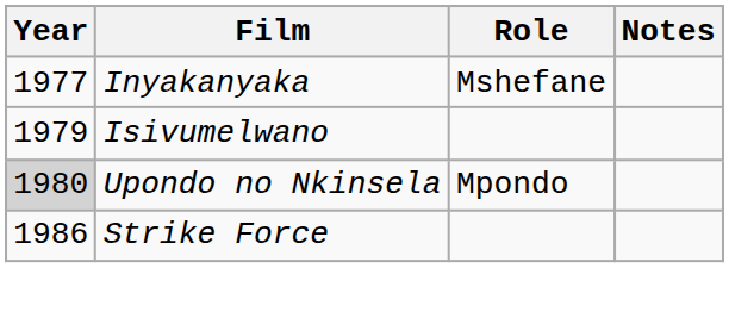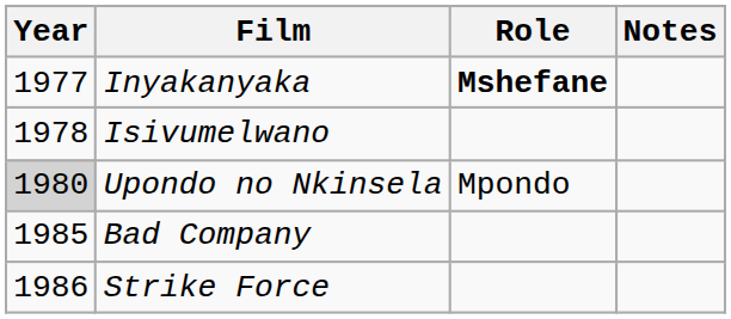 <table class="wikitable">
 <tr>
 <th>Year</th>
 <th>Film</th>
 <th>Role</th>
 <th>Notes</th>
 </tr>
 <tr>
 <td>1977</td>
 <td><em>Inyakanyaka</em></td>
-<td>Mshefane</td>
+<td><strong>Mshefane</strong></td>
 <td></td>
 </tr>
 <tr>
-<td>1979</td>
+<td>1978</td>
 <td><em>Isivumelwano</em></td>
 <td></td>
 <td></td>
 </tr>
 <tr>
 <td style="background: lightgrey;">1980</td>
 <td><em>Upondo no Nkinsela</em></td>
 <td>Mpondo</td>
 <td></td>
 </tr>
 <tr>
+<td>1985</td>
+<td><em>Bad Company</em></td>
+<td></td>
+<td></td>
+</tr>
+<tr>
 <td>1986</td>
 <td><em>Strike Force</em></td>
 <td></td>
 <td></td>
 </tr>
 </table>
